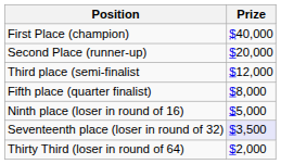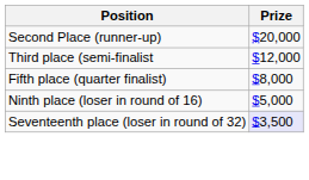 <table class="wikitable">
 <tr>
 <th>Position</th>
 <th>Prize</th>
-</tr>
-<tr>
-<td>First Place (champion)</td>
-<td><a href='#'>$</a>40,000</td>
 </tr>
 <tr>
 <td>Second Place (runner-up)</td>
 <td><a href='#'>$</a>20,000</td>
 </tr>
 <tr>
 <td>Third place (semi-finalist</td>
 <td><a href='#'>$</a>12,000</td>
 </tr>
 <tr>
 <td>Fifth place (quarter finalist)</td>
 <td><a href='#'>$</a>8,000</td>
 </tr>
 <tr>
 <td>Ninth place (loser in round of 16)</td>
 <td><a href='#'>$</a>5,000</td>
 </tr>
 <tr>
 <td>Seventeenth place (loser in round of 32)</td>
 <td style="background: lavender;"><a href='#'>$</a>3,500</td>
 </tr>
-<tr>
-<td>Thirty Third (loser in round of 64)</td>
-<td><a href='#'>$</a>2,000</td>
-</tr>
 </table>
